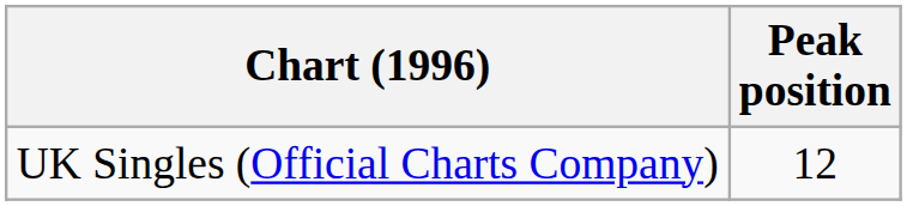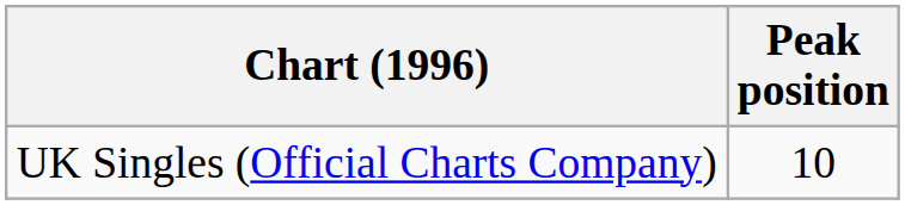 <table class="wikitable sortable">
 <tr>
 <th>Chart (1996)</th>
 <th>Peak<br>position</th>
 </tr>
 <tr>
 <td>UK Singles (<a href='#'>Official Charts Company</a>)</td>
-<td style="text-align:center;">12</td>
+<td style="text-align:center;">10</td>
 </tr>
 </table>
